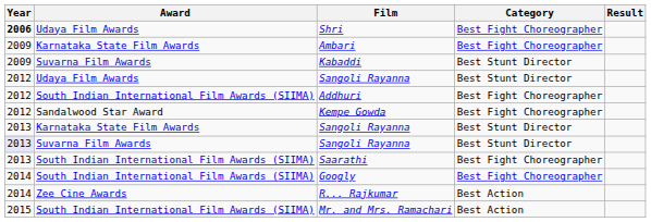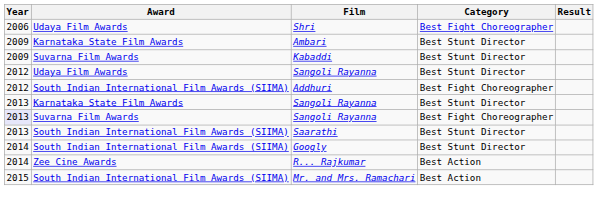 <table class="wikitable sortable">
 <tr>
 <th>Year</th>
 <th>Award</th>
 <th>Film</th>
 <th>Category</th>
 <th class="unsortable">Result</th>
 </tr>
 <tr>
-<td><strong>2006</strong></td>
+<td>2006</td>
 <td><a href='#'>Udaya Film Awards</a></td>
 <td><em><a href='#'>Shri</a></em></td>
 <td><a href='#'>Best Fight Choreographer</a></td>
 <td></td>
 </tr>
 <tr>
 <td>2009</td>
 <td><a href='#'>Karnataka State Film Awards</a></td>
 <td><em><a href='#'>Ambari</a></em></td>
-<td><a href='#'>Best Fight Choreographer</a></td>
+<td>Best Stunt Director</td>
 <td></td>
 </tr>
 <tr>
 <td>2009</td>
 <td><a href='#'>Suvarna Film Awards</a></td>
 <td><em><a href='#'>Kabaddi</a></em></td>
 <td>Best Stunt Director</td>
 <td></td>
 </tr>
 <tr>
 <td>2012</td>
 <td><a href='#'>Udaya Film Awards</a></td>
 <td><em><a href='#'>Sangoli Rayanna</a></em></td>
 <td>Best Stunt Director</td>
 <td></td>
 </tr>
 <tr>
 <td>2012</td>
 <td><a href='#'>South Indian International Film Awards (SIIMA)</a></td>
 <td><em><a href='#'>Addhuri</a></em></td>
 <td>Best Fight Choreographer</td>
 <td></td>
 </tr>
 <tr>
-<td>2012</td>
-<td>Sandalwood Star Award</td>
-<td><em><a href='#'>Kempe Gowda</a></em></td>
-<td>Best Fight Choreographer</td>
-<td></td>
-</tr>
-<tr>
 <td>2013</td>
 <td><a href='#'>Karnataka State Film Awards</a></td>
 <td><em><a href='#'>Sangoli Rayanna</a></em></td>
 <td>Best Stunt Director</td>
 <td></td>
 </tr>
 <tr>
 <td style="background: lavender;">2013</td>
 <td><a href='#'>Suvarna Film Awards</a></td>
 <td><em><a href='#'>Sangoli Rayanna</a></em></td>
-<td>Best Stunt Director</td>
+<td>Best Fight Choreographer</td>
 <td></td>
 </tr>
 <tr>
 <td>2013</td>
 <td><a href='#'>South Indian International Film Awards (SIIMA)</a></td>
 <td><em><a href='#'>Saarathi</a></em></td>
-<td>Best Fight Choreographer</td>
+<td>Best Stunt Director</td>
 <td></td>
 </tr>
 <tr>
 <td>2014</td>
 <td><a href='#'>South Indian International Film Awards (SIIMA)</a></td>
 <td><em><a href='#'>Googly</a></em></td>
-<td><a href='#'>Best Fight Choreographer</a></td>
+<td>Best Stunt Director</td>
 <td></td>
 </tr>
 <tr>
 <td>2014</td>
 <td><a href='#'>Zee Cine Awards</a></td>
 <td><em><a href='#'>R... Rajkumar</a></em></td>
 <td>Best Action</td>
 <td></td>
 </tr>
 <tr>
 <td>2015</td>
 <td><a href='#'>South Indian International Film Awards (SIIMA)</a></td>
 <td><em><a href='#'>Mr. and Mrs. Ramachari</a></em></td>
 <td>Best Action</td>
 <td></td>
 </tr>
 </table>
